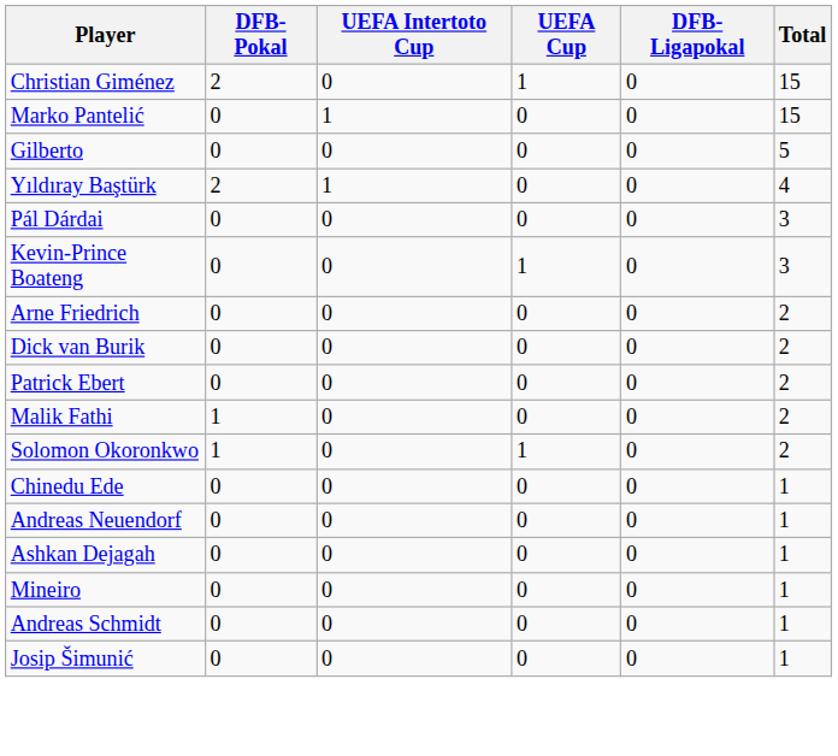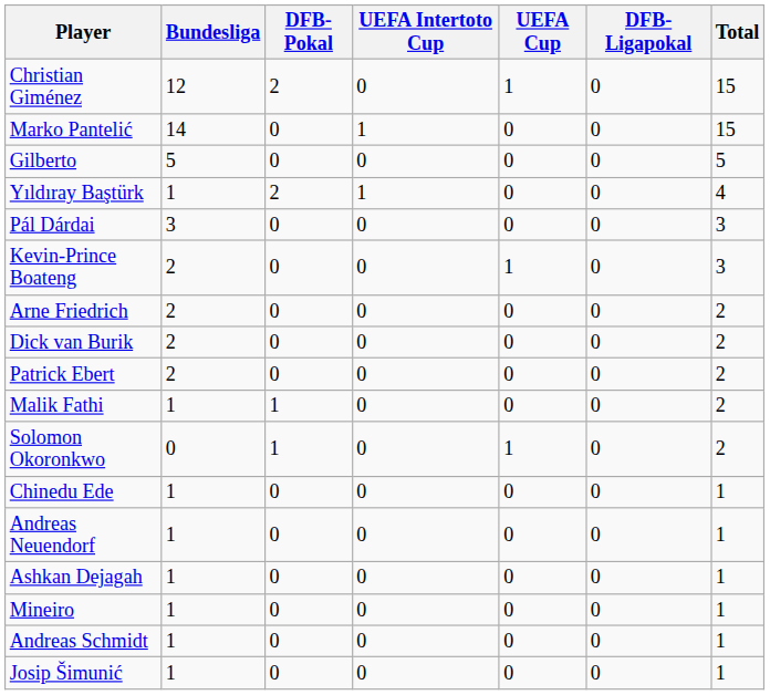 <table class="wikitable sortable">
 <tr>
 <th>Player</th>
+<th><a href='#'>Bundesliga</a></th>
 <th><a href='#'>DFB-Pokal</a></th>
 <th><a href='#'>UEFA Intertoto Cup</a></th>
 <th><a href='#'>UEFA Cup</a></th>
 <th><a href='#'>DFB-Ligapokal</a></th>
 <th>Total</th>
 </tr>
 <tr>
 <td> <a href='#'>Christian Giménez</a></td>
+<td>12</td>
 <td>2</td>
 <td>0</td>
 <td>1</td>
 <td>0</td>
 <td>15</td>
 </tr>
 <tr>
 <td> <a href='#'>Marko Pantelić</a></td>
+<td>14</td>
 <td>0</td>
 <td>1</td>
 <td>0</td>
 <td>0</td>
 <td>15</td>
 </tr>
 <tr>
 <td> <a href='#'>Gilberto</a></td>
+<td>5</td>
 <td>0</td>
 <td>0</td>
 <td>0</td>
 <td>0</td>
 <td>5</td>
 </tr>
 <tr>
 <td> <a href='#'>Yıldıray Baştürk</a></td>
+<td>1</td>
 <td>2</td>
 <td>1</td>
 <td>0</td>
 <td>0</td>
 <td>4</td>
 </tr>
 <tr>
 <td> <a href='#'>Pál Dárdai</a></td>
+<td>3</td>
 <td>0</td>
 <td>0</td>
 <td>0</td>
 <td>0</td>
 <td>3</td>
 </tr>
 <tr>
 <td> <a href='#'>Kevin-Prince Boateng</a></td>
+<td>2</td>
 <td>0</td>
 <td>0</td>
 <td>1</td>
 <td>0</td>
 <td>3</td>
 </tr>
 <tr>
 <td> <a href='#'>Arne Friedrich</a></td>
+<td>2</td>
 <td>0</td>
 <td>0</td>
 <td>0</td>
 <td>0</td>
 <td>2</td>
 </tr>
 <tr>
 <td> <a href='#'>Dick van Burik</a></td>
+<td>2</td>
 <td>0</td>
 <td>0</td>
 <td>0</td>
 <td>0</td>
 <td>2</td>
 </tr>
 <tr>
 <td> <a href='#'>Patrick Ebert</a></td>
+<td>2</td>
 <td>0</td>
 <td>0</td>
 <td>0</td>
 <td>0</td>
 <td>2</td>
 </tr>
 <tr>
 <td> <a href='#'>Malik Fathi</a></td>
 <td>1</td>
+<td>1</td>
 <td>0</td>
 <td>0</td>
 <td>0</td>
 <td>2</td>
 </tr>
 <tr>
 <td> <a href='#'>Solomon Okoronkwo</a></td>
+<td>0</td>
 <td>1</td>
 <td>0</td>
 <td>1</td>
 <td>0</td>
 <td>2</td>
 </tr>
 <tr>
 <td> <a href='#'>Chinedu Ede</a></td>
+<td>1</td>
 <td>0</td>
 <td>0</td>
 <td>0</td>
 <td>0</td>
 <td>1</td>
 </tr>
 <tr>
 <td> <a href='#'>Andreas Neuendorf</a></td>
+<td>1</td>
 <td>0</td>
 <td>0</td>
 <td>0</td>
 <td>0</td>
 <td>1</td>
 </tr>
 <tr>
 <td> <a href='#'>Ashkan Dejagah</a></td>
+<td>1</td>
 <td>0</td>
 <td>0</td>
 <td>0</td>
 <td>0</td>
 <td>1</td>
 </tr>
 <tr>
 <td> <a href='#'>Mineiro</a></td>
+<td>1</td>
 <td>0</td>
 <td>0</td>
 <td>0</td>
 <td>0</td>
 <td>1</td>
 </tr>
 <tr>
 <td> <a href='#'>Andreas Schmidt</a></td>
+<td>1</td>
 <td>0</td>
 <td>0</td>
 <td>0</td>
 <td>0</td>
 <td>1</td>
 </tr>
 <tr>
 <td> <a href='#'>Josip Šimunić</a></td>
+<td>1</td>
 <td>0</td>
 <td>0</td>
 <td>0</td>
 <td>0</td>
 <td>1</td>
 </tr>
 </table>
